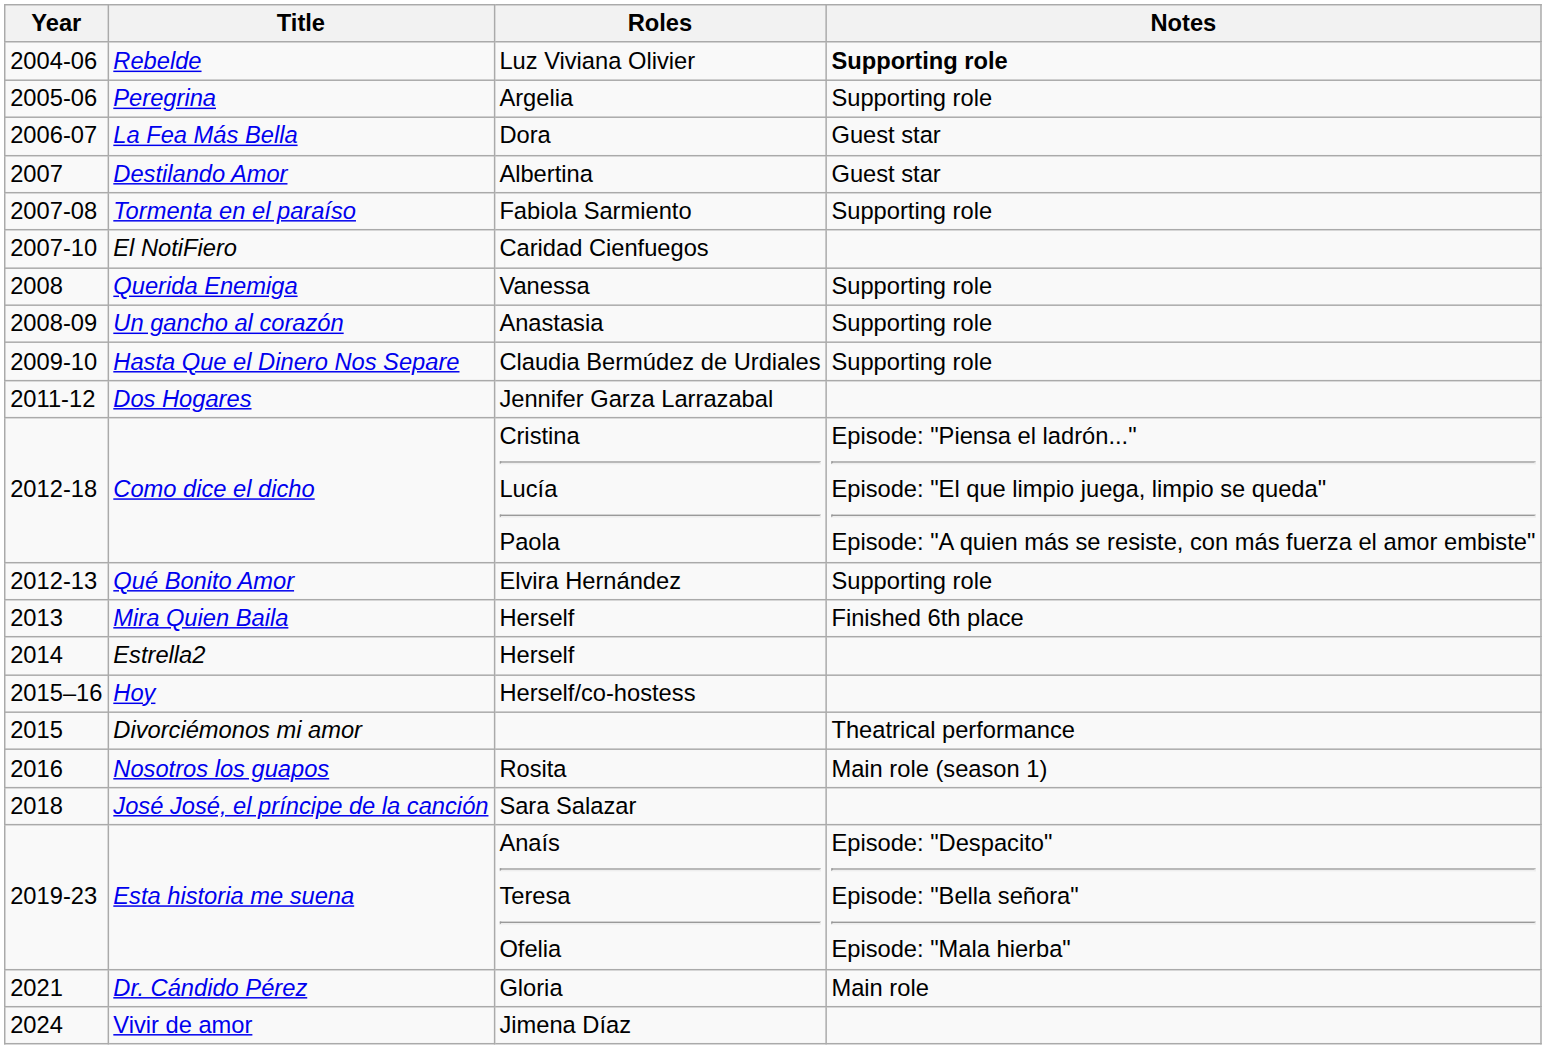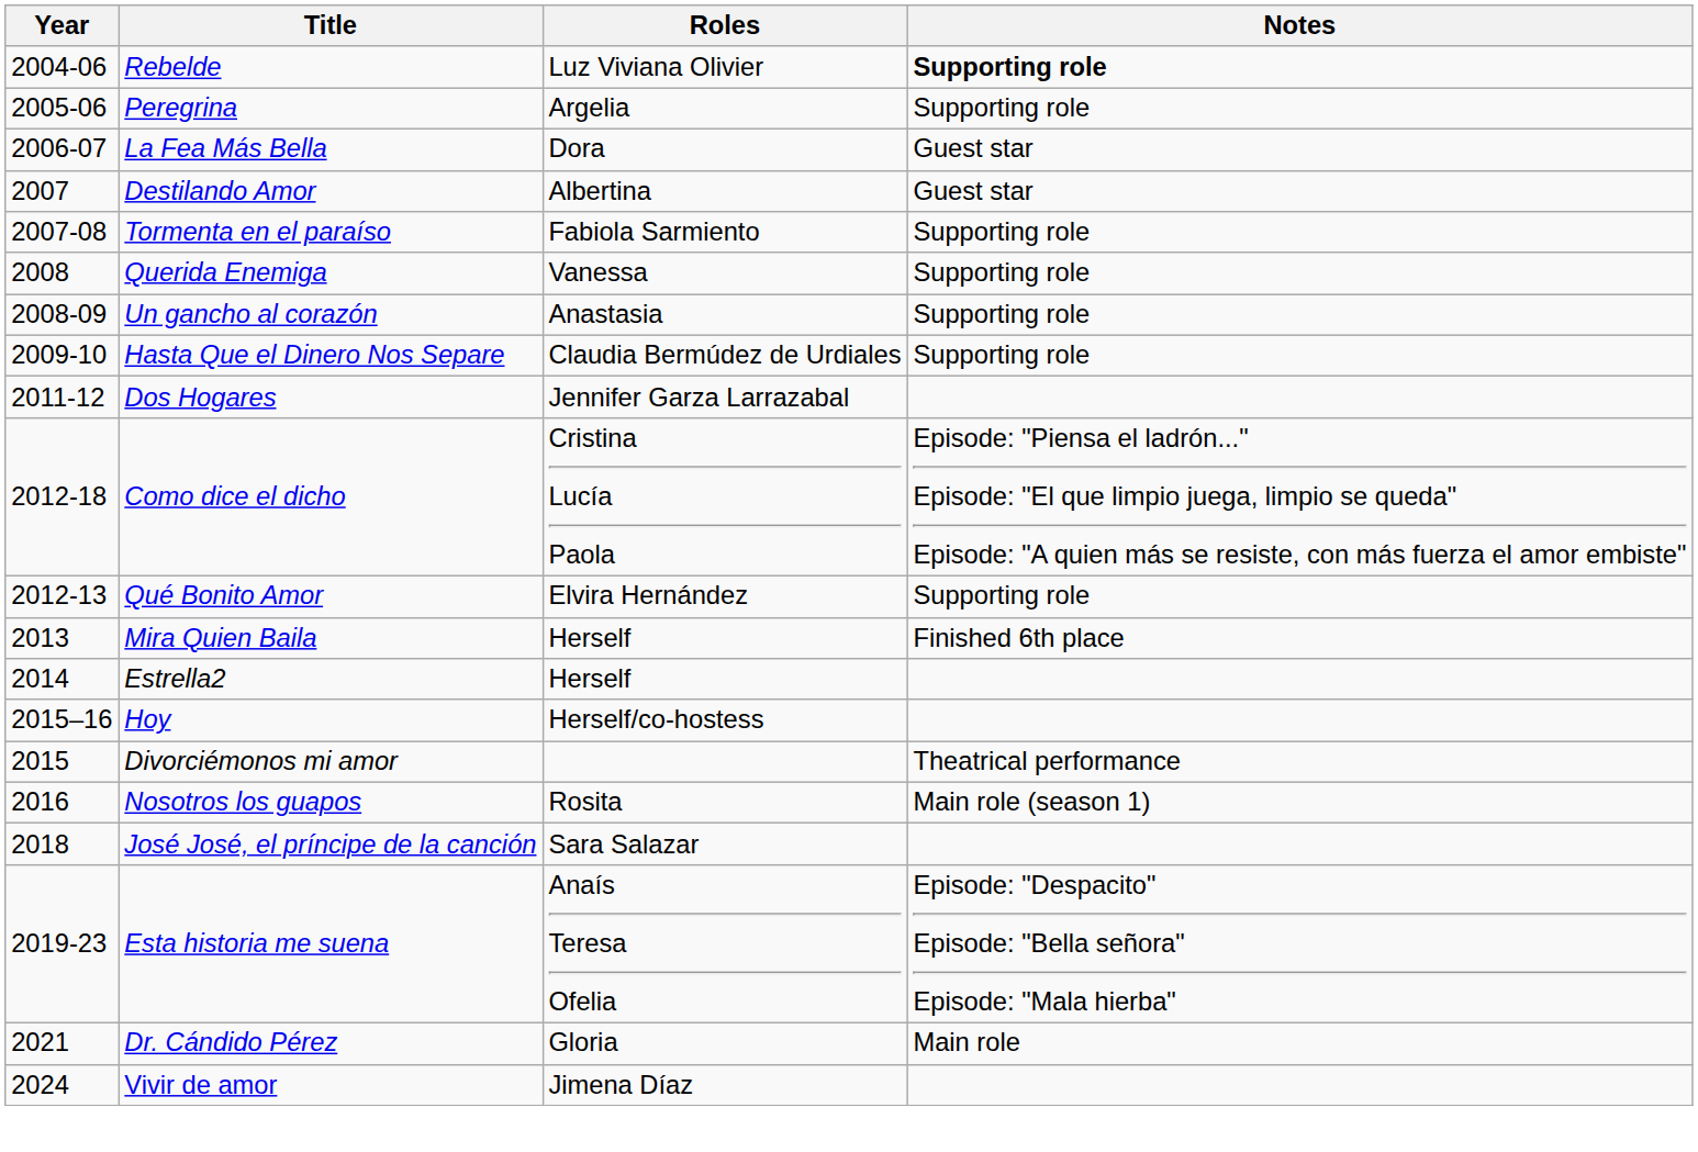 <table class="wikitable sortable">
 <tr>
 <th>Year</th>
 <th>Title</th>
 <th>Roles</th>
 <th>Notes</th>
 </tr>
 <tr>
 <td>2004-06</td>
 <td><em><a href='#'>Rebelde</a></em></td>
 <td>Luz Viviana Olivier</td>
 <td><strong>Supporting role</strong></td>
 </tr>
 <tr>
 <td>2005-06</td>
 <td><em><a href='#'>Peregrina</a></em></td>
 <td>Argelia</td>
 <td>Supporting role</td>
 </tr>
 <tr>
 <td>2006-07</td>
 <td><em><a href='#'>La Fea Más Bella</a></em></td>
 <td>Dora</td>
 <td>Guest star</td>
 </tr>
 <tr>
 <td>2007</td>
 <td><em><a href='#'>Destilando Amor</a></em></td>
 <td>Albertina</td>
 <td>Guest star</td>
 </tr>
 <tr>
 <td>2007-08</td>
 <td><em><a href='#'>Tormenta en el paraíso</a></em></td>
 <td>Fabiola Sarmiento</td>
 <td>Supporting role</td>
-</tr>
-<tr>
-<td>2007-10</td>
-<td><em>El NotiFiero</em></td>
-<td>Caridad Cienfuegos</td>
-<td></td>
 </tr>
 <tr>
 <td>2008</td>
 <td><em><a href='#'>Querida Enemiga</a></em></td>
 <td>Vanessa</td>
 <td>Supporting role</td>
 </tr>
 <tr>
 <td>2008-09</td>
 <td><em><a href='#'>Un gancho al corazón</a></em></td>
 <td>Anastasia</td>
 <td>Supporting role</td>
 </tr>
 <tr>
 <td>2009-10</td>
 <td><em><a href='#'>Hasta Que el Dinero Nos Separe</a></em></td>
 <td>Claudia Bermúdez de Urdiales</td>
 <td>Supporting role</td>
 </tr>
 <tr>
 <td>2011-12</td>
 <td><em><a href='#'>Dos Hogares</a></em></td>
 <td>Jennifer Garza Larrazabal</td>
 <td></td>
 </tr>
 <tr>
 <td>2012-18</td>
 <td><em><a href='#'>Como dice el dicho</a></em></td>
 <td>Cristina<hr>Lucía<hr>Paola</td>
 <td>Episode: "Piensa el ladrón..."<hr>Episode: "El que limpio juega, limpio se queda"<hr>Episode: "A quien más se resiste, con más fuerza el amor embiste"</td>
 </tr>
 <tr>
 <td>2012-13</td>
 <td><em><a href='#'>Qué Bonito Amor</a></em></td>
 <td>Elvira Hernández</td>
 <td>Supporting role</td>
 </tr>
 <tr>
 <td>2013</td>
 <td><em><a href='#'>Mira Quien Baila</a></em></td>
 <td>Herself</td>
 <td>Finished 6th place</td>
 </tr>
 <tr>
 <td>2014</td>
 <td><em>Estrella2</em></td>
 <td>Herself</td>
 <td></td>
 </tr>
 <tr>
 <td>2015–16</td>
 <td><em><a href='#'>Hoy</a></em></td>
 <td>Herself/co-hostess</td>
 <td></td>
 </tr>
 <tr>
 <td>2015</td>
 <td><em>Divorciémonos mi amor</em></td>
 <td></td>
 <td>Theatrical performance</td>
 </tr>
 <tr>
 <td>2016</td>
 <td><em><a href='#'>Nosotros los guapos</a></em></td>
 <td>Rosita</td>
 <td>Main role (season 1)</td>
 </tr>
 <tr>
 <td>2018</td>
 <td><em><a href='#'>José José, el príncipe de la canción</a></em></td>
 <td>Sara Salazar</td>
 <td></td>
 </tr>
 <tr>
 <td>2019-23</td>
 <td><em><a href='#'>Esta historia me suena</a></em></td>
 <td>Anaís<hr>Teresa<hr>Ofelia</td>
 <td>Episode: "Despacito"<hr>Episode: "Bella señora"<hr>Episode: "Mala hierba"</td>
 </tr>
 <tr>
 <td>2021</td>
 <td><em><a href='#'>Dr. Cándido Pérez</a></td>
 <td>Gloria</td>
 <td>Main role</td>
 </tr>
 <tr>
 <td>2024</td>
 <td></em><a href='#'>Vivir de amor</a><em></td>
 <td>Jimena Díaz</td>
 <td></td>
 </tr>
 </table>
